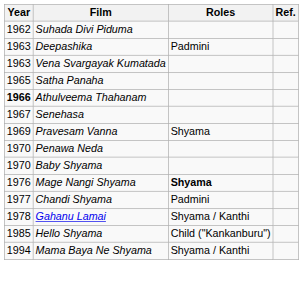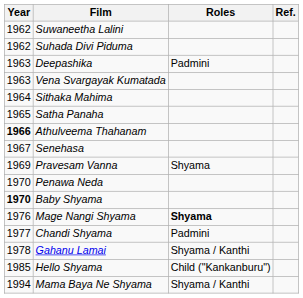 <table class="wikitable">
 <tr>
 <th>Year</th>
 <th>Film</th>
 <th>Roles</th>
 <th>Ref.</th>
+</tr>
+<tr>
+<td>1962</td>
+<td><em>Suwaneetha Lalini</em></td>
+<td></td>
+<td></td>
 </tr>
 <tr>
 <td>1962</td>
 <td><em>Suhada Divi Piduma</em></td>
 <td></td>
 <td></td>
 </tr>
 <tr>
 <td>1963</td>
 <td><em>Deepashika</em></td>
 <td>Padmini</td>
 <td></td>
 </tr>
 <tr>
 <td>1963</td>
 <td><em>Vena Svargayak Kumatada</em></td>
+<td></td>
+<td></td>
+</tr>
+<tr>
+<td>1964</td>
+<td><em>Sithaka Mahima</em></td>
 <td></td>
 <td></td>
 </tr>
 <tr>
 <td>1965</td>
 <td><em>Satha Panaha</em></td>
 <td></td>
 <td></td>
 </tr>
 <tr>
 <td><strong>1966</strong></td>
 <td><em>Athulveema Thahanam</em></td>
 <td></td>
 <td></td>
 </tr>
 <tr>
 <td>1967</td>
 <td><em>Senehasa</em></td>
 <td></td>
 <td></td>
 </tr>
 <tr>
 <td>1969</td>
 <td><em>Pravesam Vanna</em></td>
 <td>Shyama</td>
 <td></td>
 </tr>
 <tr>
 <td>1970</td>
 <td><em>Penawa Neda</em></td>
 <td></td>
 <td></td>
 </tr>
 <tr>
-<td>1970</td>
+<td><strong>1970</strong></td>
 <td><em>Baby Shyama</em></td>
 <td></td>
 <td></td>
 </tr>
 <tr>
 <td>1976</td>
 <td><em>Mage Nangi Shyama</em></td>
 <td><strong>Shyama</strong></td>
 <td></td>
 </tr>
 <tr>
 <td>1977</td>
 <td><em>Chandi Shyama</em></td>
 <td>Padmini</td>
 <td></td>
 </tr>
 <tr>
 <td>1978</td>
 <td><em><a href='#'>Gahanu Lamai</a></em></td>
 <td>Shyama / Kanthi</td>
 <td></td>
 </tr>
 <tr>
 <td>1985</td>
 <td><em>Hello Shyama</em></td>
 <td>Child ("Kankanburu")</td>
 <td></td>
 </tr>
 <tr>
 <td>1994</td>
 <td><em>Mama Baya Ne Shyama</em></td>
 <td>Shyama / Kanthi</td>
 <td></td>
 </tr>
 </table>
